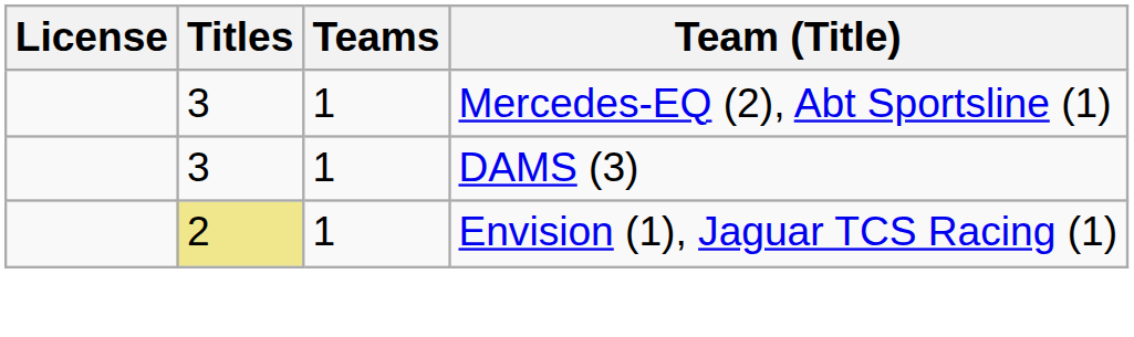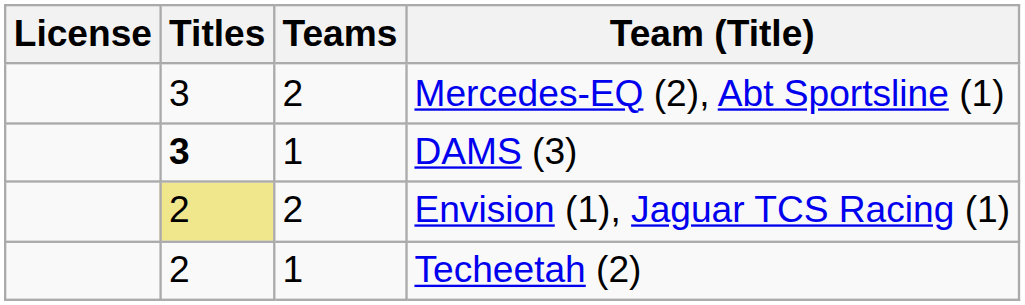 <table class="wikitable sortable">
 <tr>
 <th>License</th>
 <th>Titles</th>
 <th>Teams</th>
 <th>Team (Title)</th>
 </tr>
 <tr>
 <td></td>
 <td>3</td>
-<td>1</td>
+<td>2</td>
 <td><a href='#'>Mercedes-EQ</a> (2), <a href='#'>Abt Sportsline</a> (1)</td>
 </tr>
 <tr>
 <td></td>
-<td>3</td>
+<td><strong>3</strong></td>
 <td>1</td>
 <td><a href='#'>DAMS</a> (3)</td>
 </tr>
 <tr>
 <td></td>
 <td style="background: khaki;">2</td>
-<td>1</td>
+<td>2</td>
 <td><a href='#'>Envision</a> (1), <a href='#'>Jaguar TCS Racing</a> (1)</td>
 </tr>
+<tr>
+<td></td>
+<td>2</td>
+<td>1</td>
+<td><a href='#'>Techeetah</a> (2)</td>
+</tr>
 </table>
